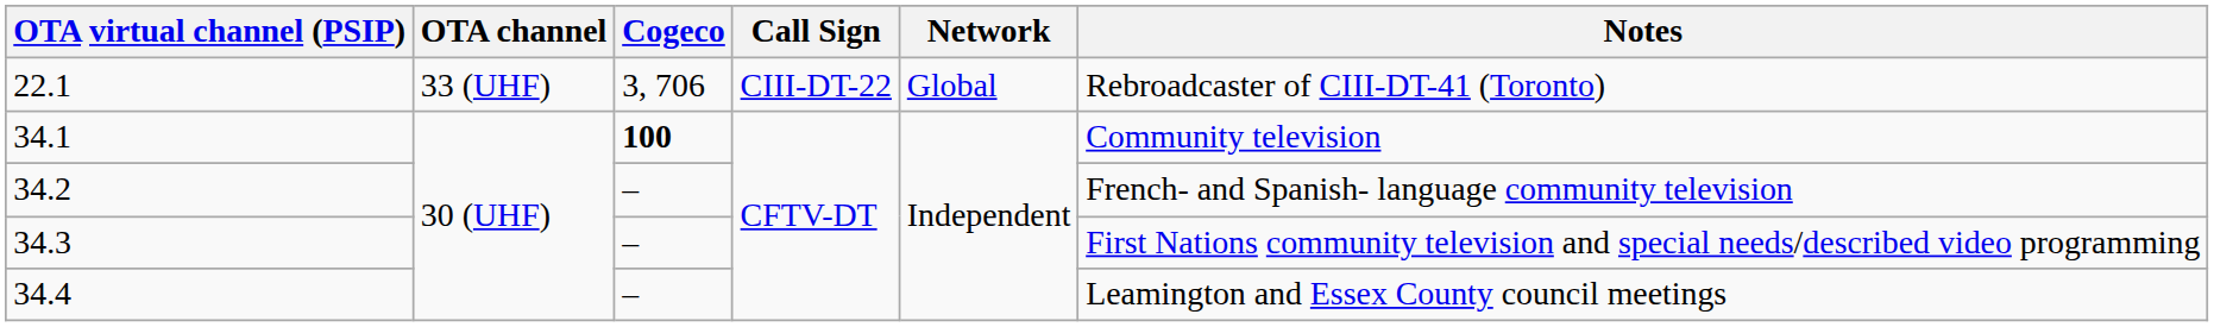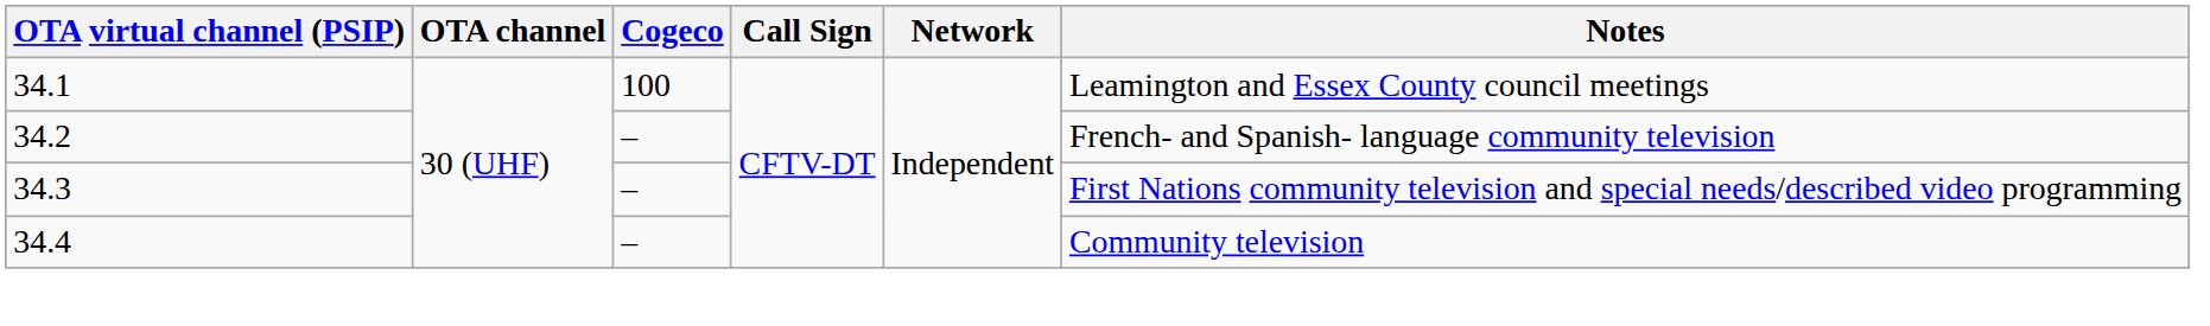 <table class="wikitable sortable">
 <tr>
 <th><a href='#'>OTA</a> <a href='#'>virtual channel</a> (<a href='#'>PSIP</a>)</th>
 <th>OTA channel</th>
 <th><a href='#'>Cogeco</a></th>
 <th>Call Sign</th>
 <th>Network</th>
 <th>Notes</th>
 </tr>
 <tr>
-<td>22.1</td>
-<td>33 (<a href='#'>UHF</a>)</td>
-<td>3, 706</td>
-<td><a href='#'>CIII-DT-22</a></td>
-<td><a href='#'>Global</a></td>
-<td>Rebroadcaster of <a href='#'>CIII-DT-41</a> (<a href='#'>Toronto</a>)</td>
-</tr>
-<tr>
 <td>34.1</td>
 <td rowspan=4>30 (<a href='#'>UHF</a>)</td>
-<td><strong>100</strong></td>
+<td>100</td>
 <td rowspan=4><a href='#'>CFTV-DT</a></td>
 <td rowspan=4>Independent</td>
-<td><a href='#'>Community television</a></td>
+<td>Leamington and <a href='#'>Essex County</a> council meetings</td>
 </tr>
 <tr>
 <td>34.2</td>
 <td>–</td>
 <td>French- and Spanish- language <a href='#'>community television</a></td>
 </tr>
 <tr>
 <td>34.3</td>
 <td>–</td>
 <td><a href='#'>First Nations</a> <a href='#'>community television</a> and <a href='#'>special needs</a>/<a href='#'>described video</a> programming</td>
 </tr>
 <tr>
 <td>34.4</td>
 <td>–</td>
-<td>Leamington and <a href='#'>Essex County</a> council meetings</td>
+<td><a href='#'>Community television</a></td>
 </tr>
 </table>
